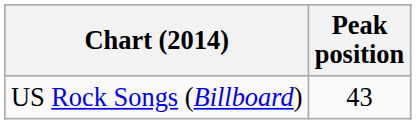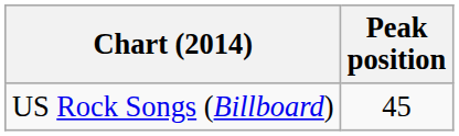 <table class="wikitable sortable">
 <tr>
 <th>Chart (2014)</th>
 <th>Peak<br>position</th>
 </tr>
 <tr>
 <td>US <a href='#'>Rock Songs</a> (<em><a href='#'>Billboard</a></em>)</td>
-<td align=center>43</td>
+<td align=center>45</td>
 </tr>
 </table>
